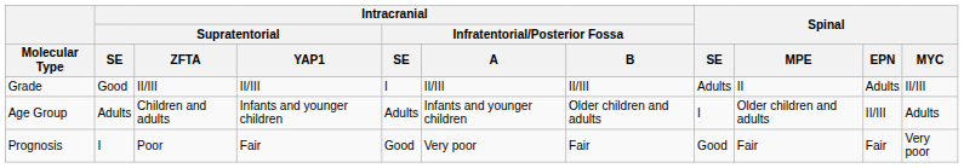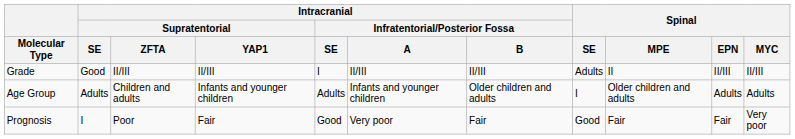 <table class="wikitable">
 <tr>
 <th rowspan="2"></th>
 <th colspan="6">Intracranial</th>
 <th colspan="4" rowspan="2">Spinal</th>
 </tr>
 <tr>
 <th colspan="3">Supratentorial</th>
 <th colspan="3">Infratentorial/Posterior Fossa</th>
 </tr>
 <tr>
 <th>Molecular Type</th>
 <th>SE</th>
 <th>ZFTA</th>
 <th>YAP1</th>
 <th>SE</th>
 <th>A</th>
 <th>B</th>
 <th>SE</th>
 <th>MPE</th>
 <th>EPN</th>
 <th>MYC</th>
 </tr>
 <tr>
 <td>Grade</td>
 <td>Good</td>
 <td>II/III</td>
 <td>II/III</td>
 <td>I</td>
 <td>II/III</td>
 <td>II/III</td>
 <td>Adults</td>
 <td>II</td>
-<td>Adults</td>
+<td>II/III</td>
 <td>II/III</td>
 </tr>
 <tr>
 <td>Age Group</td>
 <td>Adults</td>
 <td>Children and adults</td>
 <td>Infants and younger children</td>
 <td>Adults</td>
 <td>Infants and younger children</td>
 <td>Older children and adults</td>
 <td>I</td>
 <td>Older children and adults</td>
-<td>II/III</td>
+<td>Adults</td>
 <td>Adults</td>
 </tr>
 <tr>
 <td>Prognosis</td>
 <td>I</td>
 <td>Poor</td>
 <td>Fair</td>
 <td>Good</td>
 <td>Very poor</td>
 <td>Fair</td>
 <td>Good</td>
 <td>Fair</td>
 <td>Fair</td>
 <td>Very poor</td>
 </tr>
 </table>
